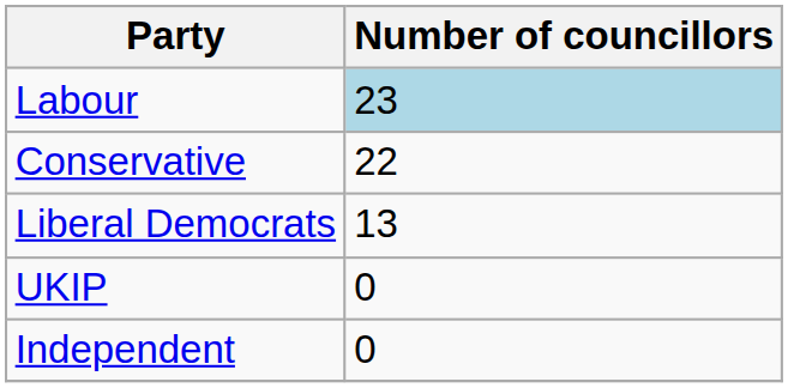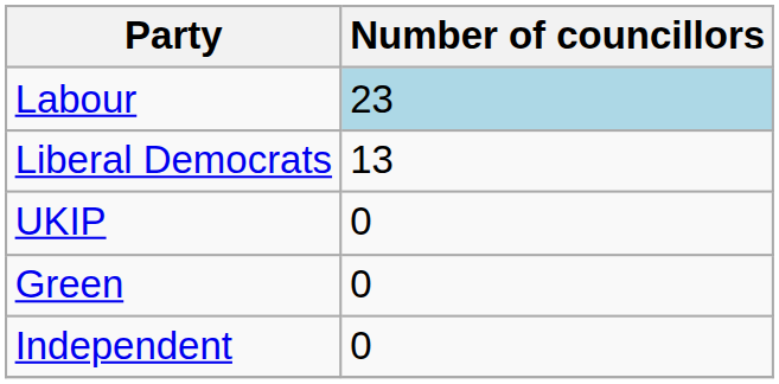 <table class="wikitable">
 <tr>
 <th>Party</th>
 <th>Number of councillors</th>
 </tr>
 <tr>
 <td><a href='#'>Labour</a></td>
 <td style="background: lightblue;">23</td>
 </tr>
 <tr>
-<td><a href='#'>Conservative</a></td>
-<td>22</td>
-</tr>
-<tr>
 <td><a href='#'>Liberal Democrats</a></td>
 <td>13</td>
 </tr>
 <tr>
 <td><a href='#'>UKIP</a></td>
+<td>0</td>
+</tr>
+<tr>
+<td><a href='#'>Green</a></td>
 <td>0</td>
 </tr>
 <tr>
 <td><a href='#'>Independent</a></td>
 <td>0</td>
 </tr>
 <tr>
 </tr>
 </table>
